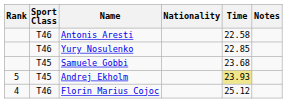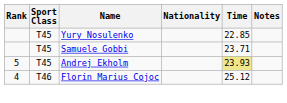 <table class="wikitable sortable" style="text-align:center">
 <tr>
 <th>Rank</th>
 <th>Sport<br>Class</th>
 <th>Name</th>
 <th>Nationality</th>
 <th>Time</th>
 <th>Notes</th>
 </tr>
 <tr>
 <td></td>
-<td>T46</td>
-<td align=left><a href='#'>Antonis Aresti</a></td>
-<td align=left></td>
-<td>22.58</td>
-<td></td>
-</tr>
-<tr>
-<td></td>
-<td>T46</td>
+<td>T45</td>
 <td align=left><a href='#'>Yury Nosulenko</a></td>
 <td align=left></td>
 <td>22.85</td>
 <td></td>
 </tr>
 <tr>
 <td></td>
 <td>T45</td>
 <td align=left><a href='#'>Samuele Gobbi</a></td>
 <td align=left></td>
-<td>23.68</td>
+<td>23.71</td>
 <td></td>
 </tr>
 <tr>
 <td>5</td>
 <td>T45</td>
 <td align=left><a href='#'>Andrej Ekholm</a></td>
 <td align=left></td>
 <td style="background: khaki;">23.93</td>
 <td></td>
 </tr>
 <tr>
 <td>4</td>
 <td>T46</td>
 <td align=left><a href='#'>Florin Marius Cojoc</a></td>
 <td align=left></td>
 <td>25.12</td>
 <td></td>
 </tr>
 </table>
